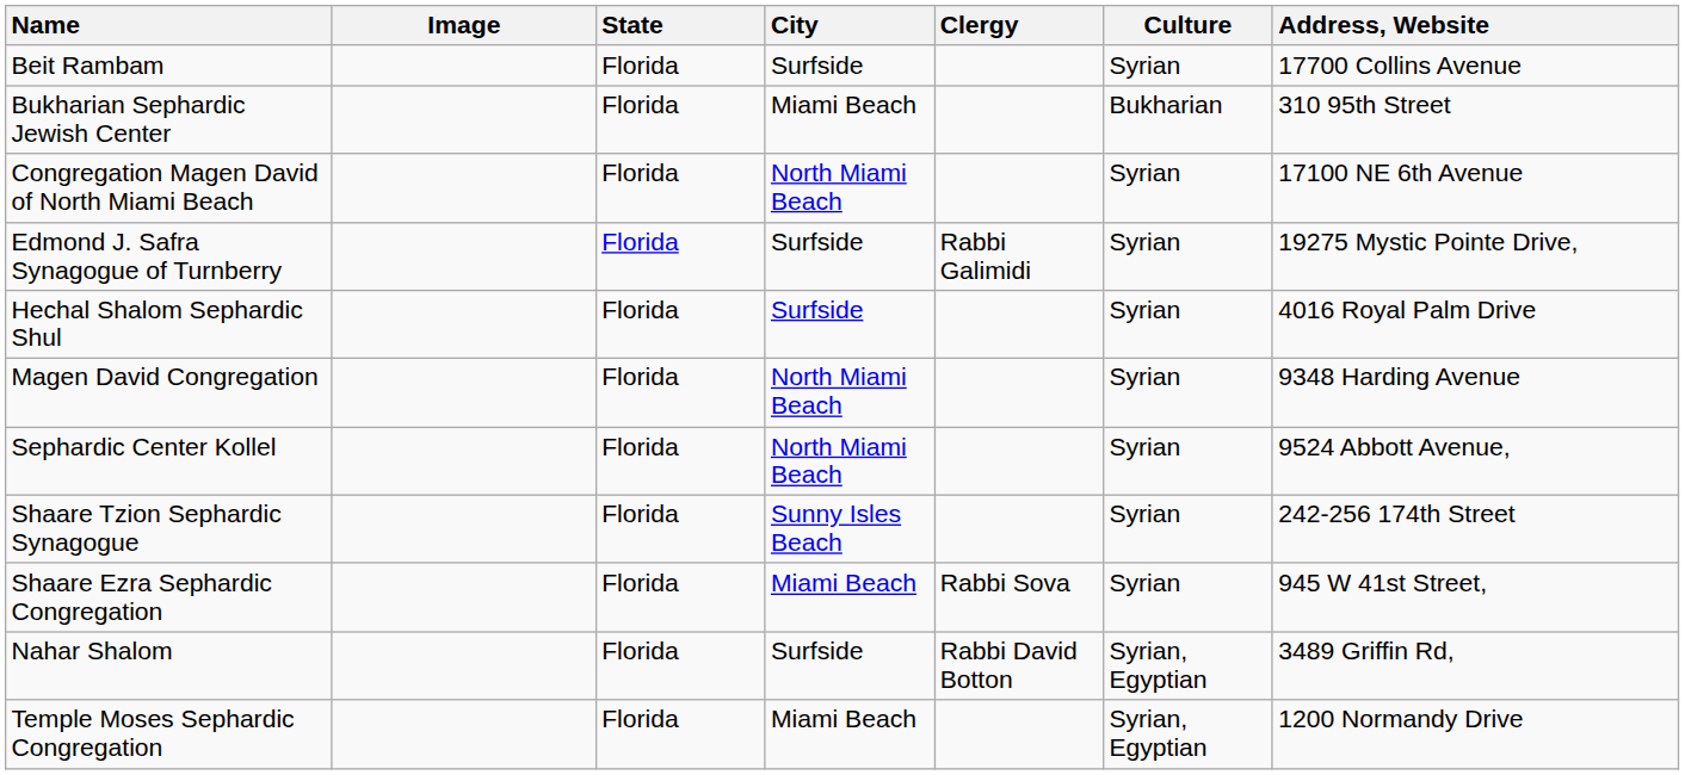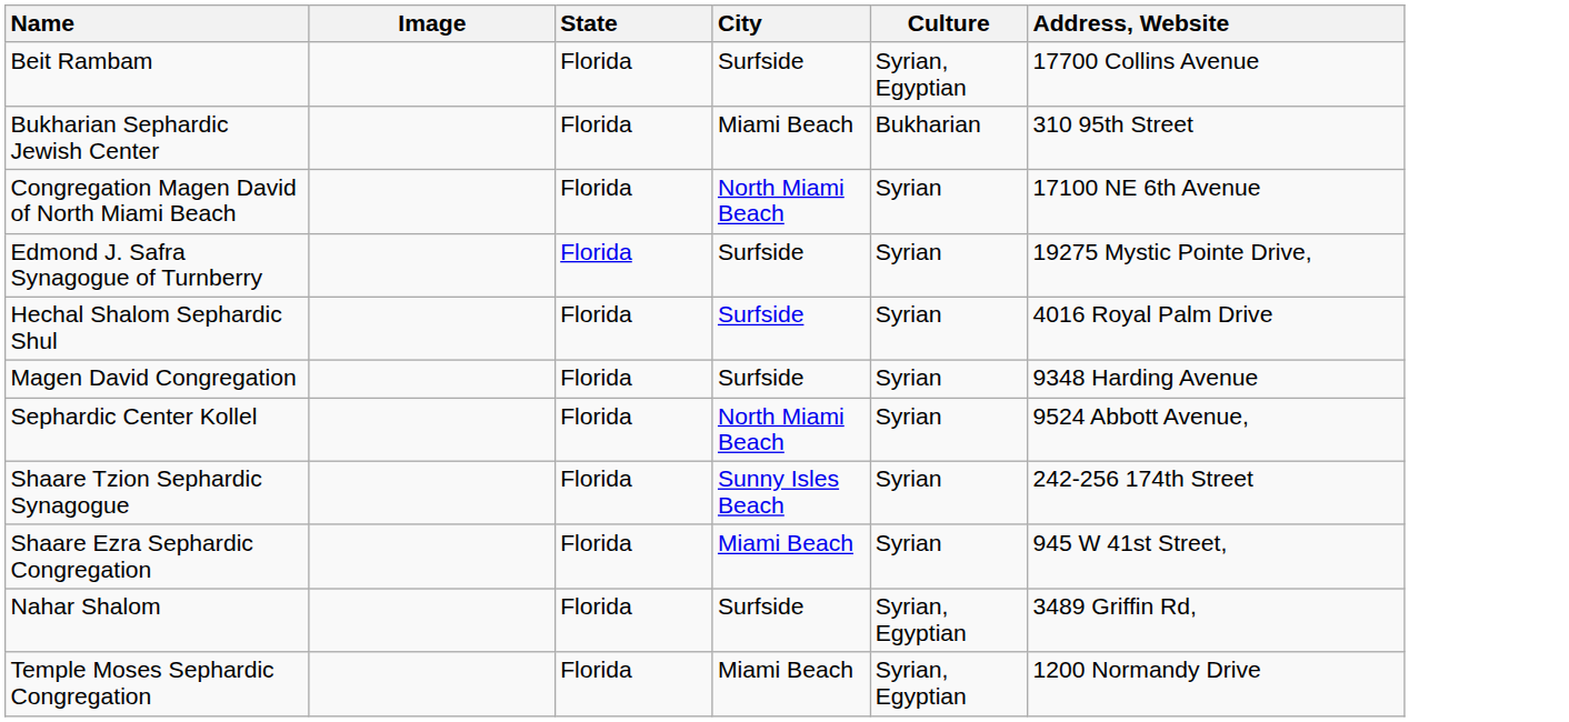 <table class="wikitable sortable">
 <tr>
 <th style="text-align:left; width:200px;">Name</th>
 <th style="text-align:center; width:160px;" class="unsortable">Image</th>
 <th style="text-align:left; width:100px;">State</th>
 <th style="text-align:left; width:100px;">City</th>
-<th style="text-align:left; width:100px;">Clergy</th>
 <th style="text-align:center; width:100px;">Culture</th>
 <th style="text-align:left; width:250px;" class="unsortable">Address, Website</th>
 </tr>
 <tr valign=top>
 <td>Beit Rambam</td>
 <td></td>
 <td>Florida</td>
 <td>Surfside</td>
-<td></td>
-<td>Syrian</td>
+<td>Syrian, Egyptian</td>
 <td>17700 Collins Avenue </td>
 </tr>
 <tr valign=top>
 <td>Bukharian Sephardic Jewish Center</td>
 <td></td>
 <td>Florida</td>
 <td>Miami Beach</td>
-<td></td>
 <td>Bukharian</td>
 <td>310 95th Street </td>
 </tr>
 <tr valign=top>
 <td>Congregation Magen David of North Miami Beach</td>
 <td></td>
 <td>Florida</td>
 <td><a href='#'>North Miami Beach</a></td>
-<td></td>
 <td>Syrian</td>
 <td>17100 NE 6th Avenue </td>
 </tr>
 <tr valign=top>
 <td>Edmond J. Safra Synagogue of Turnberry</td>
 <td></td>
 <td><a href='#'>Florida</a></td>
 <td>Surfside</td>
-<td>Rabbi Galimidi</td>
 <td>Syrian</td>
 <td>19275 Mystic Pointe Drive, </td>
 </tr>
 <tr valign=top>
 <td>Hechal Shalom Sephardic Shul</td>
 <td></td>
 <td>Florida</td>
 <td><a href='#'>Surfside</a></td>
-<td></td>
 <td>Syrian</td>
 <td>4016 Royal Palm Drive</td>
 </tr>
 <tr valign=top>
 <td>Magen David Congregation</td>
 <td></td>
 <td>Florida</td>
-<td><a href='#'>North Miami Beach</a></td>
-<td></td>
+<td>Surfside</td>
 <td>Syrian</td>
 <td>9348 Harding Avenue </td>
 </tr>
 <tr valign=top>
 <td>Sephardic Center Kollel</td>
 <td></td>
 <td>Florida</td>
 <td><a href='#'>North Miami Beach</a></td>
-<td></td>
 <td>Syrian</td>
 <td>9524 Abbott Avenue, </td>
 </tr>
 <tr valign=top>
 <td>Shaare Tzion Sephardic Synagogue</td>
 <td></td>
 <td>Florida</td>
 <td><a href='#'>Sunny Isles Beach</a></td>
-<td></td>
 <td>Syrian</td>
 <td>242-256 174th Street</td>
 </tr>
 <tr valign=top>
 <td>Shaare Ezra Sephardic Congregation</td>
 <td></td>
 <td>Florida</td>
 <td><a href='#'>Miami Beach</a></td>
-<td>Rabbi Sova</td>
 <td>Syrian</td>
 <td>945 W 41st Street, </td>
 </tr>
 <tr valign=top>
 <td>Nahar Shalom</td>
 <td></td>
 <td>Florida</td>
 <td>Surfside</td>
-<td>Rabbi David Botton</td>
 <td>Syrian, Egyptian</td>
 <td>3489 Griffin Rd, </td>
 </tr>
 <tr valign=top>
 <td>Temple Moses Sephardic Congregation</td>
 <td></td>
 <td>Florida</td>
 <td>Miami Beach</td>
-<td></td>
 <td>Syrian, Egyptian</td>
 <td>1200 Normandy Drive </td>
 </tr>
 </table>
